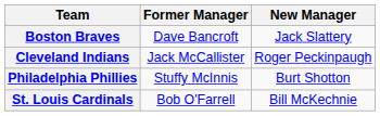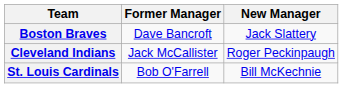 <table class="wikitable plainrowheaders" style="text-align:center;">
 <tr>
 <th>Team</th>
 <th>Former Manager</th>
 <th>New Manager</th>
 </tr>
 <tr>
 <th scope="row" style="text-align:center;"><a href='#'>Boston Braves</a></th>
 <td><a href='#'>Dave Bancroft</a></td>
 <td><a href='#'>Jack Slattery</a></td>
 </tr>
 <tr>
 <th scope="row" style="text-align:center;"><a href='#'>Cleveland Indians</a></th>
 <td><a href='#'>Jack McCallister</a></td>
 <td><a href='#'>Roger Peckinpaugh</a></td>
 </tr>
 <tr>
-<th scope="row" style="text-align:center;"><a href='#'>Philadelphia Phillies</a></th>
-<td><a href='#'>Stuffy McInnis</a></td>
-<td><a href='#'>Burt Shotton</a></td>
-</tr>
-<tr>
 <th scope="row" style="text-align:center;"><a href='#'>St. Louis Cardinals</a></th>
 <td><a href='#'>Bob O'Farrell</a></td>
 <td><a href='#'>Bill McKechnie</a></td>
 </tr>
 </table>
